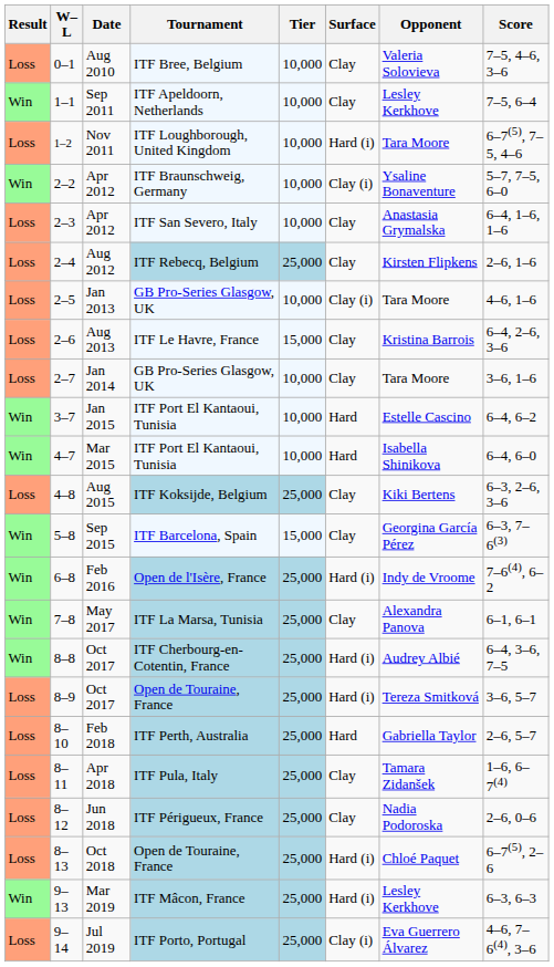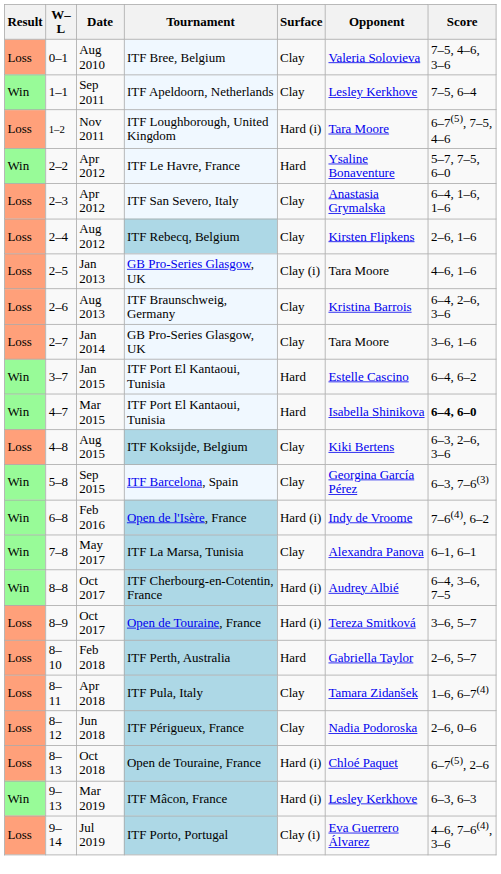 <table class="sortable wikitable">
 <tr>
 <th>Result</th>
 <th class="unsortable">W–L</th>
 <th>Date</th>
 <th>Tournament</th>
-<th>Tier</th>
 <th>Surface</th>
 <th>Opponent</th>
 <th class="unsortable">Score</th>
 </tr>
 <tr>
 <td bgcolor="FFA07A">Loss</td>
 <td>0–1</td>
 <td>Aug 2010</td>
 <td style="background:#f0f8ff;">ITF Bree, Belgium</td>
-<td style="background:#f0f8ff;">10,000</td>
 <td>Clay</td>
 <td> <a href='#'>Valeria Solovieva</a></td>
 <td>7–5, 4–6, 3–6</td>
 </tr>
 <tr>
 <td bgcolor="98FB98">Win</td>
 <td>1–1</td>
 <td>Sep 2011</td>
 <td style="background:#f0f8ff;">ITF Apeldoorn, Netherlands</td>
-<td style="background:#f0f8ff;">10,000</td>
 <td>Clay</td>
 <td> <a href='#'>Lesley Kerkhove</a></td>
 <td>7–5, 6–4</td>
 </tr>
 <tr>
 <td bgcolor="FFA07A">Loss</td>
 <td><small>1–2</small></td>
 <td>Nov 2011</td>
 <td style="background:#f0f8ff;">ITF Loughborough, United Kingdom</td>
-<td style="background:#f0f8ff;">10,000</td>
 <td>Hard (i)</td>
 <td> <a href='#'>Tara Moore</a></td>
 <td>6–7<sup>(5)</sup>, 7–5, 4–6</td>
 </tr>
 <tr>
 <td bgcolor="98FB98">Win</td>
 <td>2–2</td>
 <td>Apr 2012</td>
-<td style="background:#f0f8ff;">ITF Braunschweig, Germany</td>
-<td style="background:#f0f8ff;">10,000</td>
-<td>Clay (i)</td>
+<td style="background:#f0f8ff;">ITF Le Havre, France</td>
+<td>Hard</td>
 <td> <a href='#'>Ysaline Bonaventure</a></td>
 <td>5–7, 7–5, 6–0</td>
 </tr>
 <tr>
 <td bgcolor="FFA07A">Loss</td>
 <td>2–3</td>
 <td>Apr 2012</td>
 <td style="background:#f0f8ff;">ITF San Severo, Italy</td>
-<td style="background:#f0f8ff;">10,000</td>
 <td>Clay</td>
 <td> <a href='#'>Anastasia Grymalska</a></td>
 <td>6–4, 1–6, 1–6</td>
 </tr>
 <tr>
 <td bgcolor="FFA07A">Loss</td>
 <td>2–4</td>
 <td>Aug 2012</td>
 <td style="background:lightblue;">ITF Rebecq, Belgium</td>
-<td style="background:lightblue;">25,000</td>
 <td>Clay</td>
 <td> <a href='#'>Kirsten Flipkens</a></td>
 <td>2–6, 1–6</td>
 </tr>
 <tr>
 <td bgcolor="FFA07A">Loss</td>
 <td>2–5</td>
 <td>Jan 2013</td>
 <td style="background:#f0f8ff;"><a href='#'>GB Pro-Series Glasgow</a>, UK</td>
-<td style="background:#f0f8ff;">10,000</td>
 <td>Clay (i)</td>
 <td> Tara Moore</td>
 <td>4–6, 1–6</td>
 </tr>
 <tr>
 <td bgcolor="FFA07A">Loss</td>
 <td>2–6</td>
 <td>Aug 2013</td>
-<td style="background:#f0f8ff;">ITF Le Havre, France</td>
-<td style="background:#f0f8ff;">15,000</td>
+<td style="background:#f0f8ff;">ITF Braunschweig, Germany</td>
 <td>Clay</td>
 <td> <a href='#'>Kristina Barrois</a></td>
 <td>6–4, 2–6, 3–6</td>
 </tr>
 <tr>
 <td bgcolor="FFA07A">Loss</td>
 <td>2–7</td>
 <td>Jan 2014</td>
 <td style="background:#f0f8ff;">GB Pro-Series Glasgow, UK</td>
-<td style="background:#f0f8ff;">10,000</td>
 <td>Clay</td>
 <td> Tara Moore</td>
 <td>3–6, 1–6</td>
 </tr>
 <tr>
 <td bgcolor="98FB98">Win</td>
 <td>3–7</td>
 <td>Jan 2015</td>
 <td style="background:#f0f8ff;">ITF Port El Kantaoui, Tunisia</td>
-<td style="background:#f0f8ff;">10,000</td>
 <td>Hard</td>
 <td> <a href='#'>Estelle Cascino</a></td>
 <td>6–4, 6–2</td>
 </tr>
 <tr>
 <td bgcolor="98FB98">Win</td>
 <td>4–7</td>
 <td>Mar 2015</td>
 <td style="background:#f0f8ff;">ITF Port El Kantaoui, Tunisia</td>
-<td style="background:#f0f8ff;">10,000</td>
 <td>Hard</td>
 <td> <a href='#'>Isabella Shinikova</a></td>
-<td>6–4, 6–0</td>
+<td><strong>6–4, 6–0</strong></td>
 </tr>
 <tr>
 <td bgcolor="FFA07A">Loss</td>
 <td>4–8</td>
 <td>Aug 2015</td>
 <td style="background:lightblue;">ITF Koksijde, Belgium</td>
-<td style="background:lightblue;">25,000</td>
 <td>Clay</td>
 <td> <a href='#'>Kiki Bertens</a></td>
 <td>6–3, 2–6, 3–6</td>
 </tr>
 <tr>
 <td bgcolor="98FB98">Win</td>
 <td>5–8</td>
 <td>Sep 2015</td>
 <td style="background:#f0f8ff;"><a href='#'>ITF Barcelona</a>, Spain</td>
-<td style="background:#f0f8ff;">15,000</td>
 <td>Clay</td>
 <td> <a href='#'>Georgina García Pérez</a></td>
 <td>6–3, 7–6<sup>(3)</sup></td>
 </tr>
 <tr>
 <td bgcolor="98FB98">Win</td>
 <td>6–8</td>
 <td>Feb 2016</td>
 <td style="background:lightblue;"><a href='#'>Open de l'Isère</a>, France</td>
-<td style="background:lightblue;">25,000</td>
 <td>Hard (i)</td>
 <td> <a href='#'>Indy de Vroome</a></td>
 <td>7–6<sup>(4)</sup>, 6–2</td>
 </tr>
 <tr>
 <td bgcolor="98FB98">Win</td>
 <td>7–8</td>
 <td>May 2017</td>
 <td style="background:lightblue;">ITF La Marsa, Tunisia</td>
-<td style="background:lightblue;">25,000</td>
 <td>Clay</td>
 <td> <a href='#'>Alexandra Panova</a></td>
 <td>6–1, 6–1</td>
 </tr>
 <tr>
 <td bgcolor="98FB98">Win</td>
 <td>8–8</td>
 <td>Oct 2017</td>
 <td style="background:lightblue;">ITF Cherbourg-en-Cotentin, France</td>
-<td style="background:lightblue;">25,000</td>
 <td>Hard (i)</td>
 <td> <a href='#'>Audrey Albié</a></td>
 <td>6–4, 3–6, 7–5</td>
 </tr>
 <tr>
 <td bgcolor="FFA07A">Loss</td>
 <td>8–9</td>
 <td>Oct 2017</td>
 <td style="background:lightblue;"><a href='#'>Open de Touraine</a>, France</td>
-<td style="background:lightblue;">25,000</td>
 <td>Hard (i)</td>
 <td> <a href='#'>Tereza Smitková</a></td>
 <td>3–6, 5–7</td>
 </tr>
 <tr>
 <td bgcolor="FFA07A">Loss</td>
 <td>8–10</td>
 <td>Feb 2018</td>
 <td style="background:lightblue;">ITF Perth, Australia</td>
-<td style="background:lightblue;">25,000</td>
 <td>Hard</td>
 <td> <a href='#'>Gabriella Taylor</a></td>
 <td>2–6, 5–7</td>
 </tr>
 <tr>
 <td bgcolor="FFA07A">Loss</td>
 <td>8–11</td>
 <td>Apr 2018</td>
 <td style="background:lightblue;">ITF Pula, Italy</td>
-<td style="background:lightblue;">25,000</td>
 <td>Clay</td>
 <td> <a href='#'>Tamara Zidanšek</a></td>
 <td>1–6, 6–7<sup>(4)</sup></td>
 </tr>
 <tr>
 <td bgcolor="FFA07A">Loss</td>
 <td>8–12</td>
 <td>Jun 2018</td>
 <td style="background:lightblue;">ITF Périgueux, France</td>
-<td style="background:lightblue;">25,000</td>
 <td>Clay</td>
 <td> <a href='#'>Nadia Podoroska</a></td>
 <td>2–6, 0–6</td>
 </tr>
 <tr>
 <td bgcolor="FFA07A">Loss</td>
 <td>8–13</td>
 <td>Oct 2018</td>
 <td style="background:lightblue;">Open de Touraine, France</td>
-<td style="background:lightblue;">25,000</td>
 <td>Hard (i)</td>
 <td> <a href='#'>Chloé Paquet</a></td>
 <td>6–7<sup>(5)</sup>, 2–6</td>
 </tr>
 <tr>
 <td bgcolor="98FB98">Win</td>
 <td>9–13</td>
 <td>Mar 2019</td>
 <td style="background:lightblue;">ITF Mâcon, France</td>
-<td style="background:lightblue;">25,000</td>
 <td>Hard (i)</td>
 <td> <a href='#'>Lesley Kerkhove</a></td>
 <td>6–3, 6–3</td>
 </tr>
 <tr>
 <td bgcolor="FFA07A">Loss</td>
 <td>9–14</td>
 <td>Jul 2019</td>
 <td style="background:lightblue;">ITF Porto, Portugal</td>
-<td style="background:lightblue;">25,000</td>
 <td>Clay (i)</td>
 <td> <a href='#'>Eva Guerrero Álvarez</a></td>
 <td>4–6, 7–6<sup>(4)</sup>, 3–6</td>
 </tr>
 </table>
